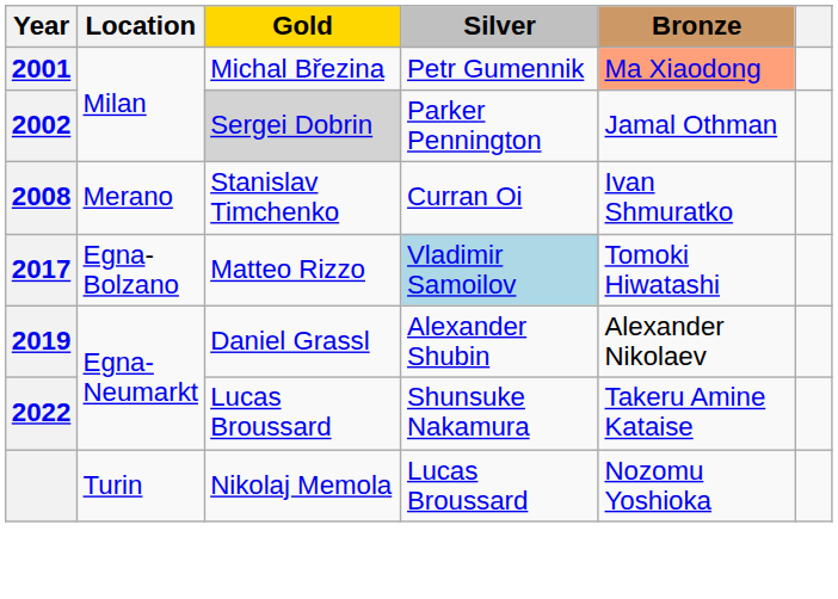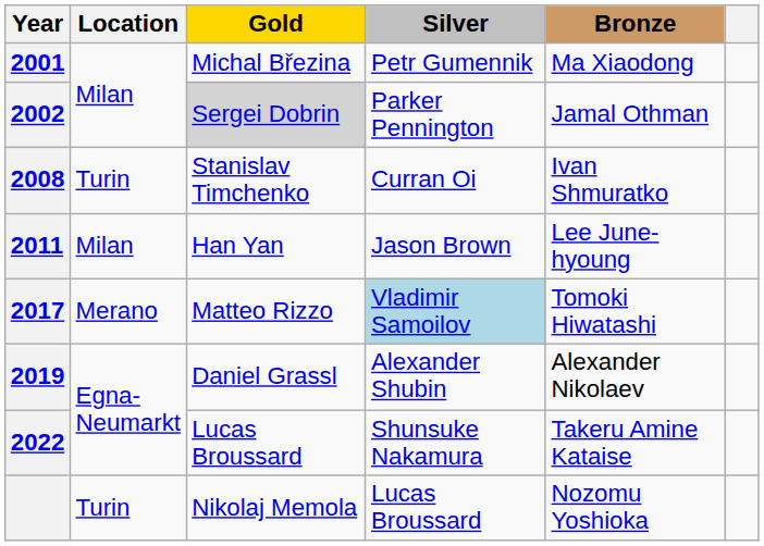 <table class="wikitable unsortable" style="text-align:left; width:80%">
 <tr>
 <th scope="col" style="text-align:center; width:5%">Year</th>
 <th scope="col" style="text-align:center; width:15%">Location</th>
 <th scope="col" style="text-align:center; width:25%; background:gold">Gold</th>
 <th scope="col" style="text-align:center; width:25%; background:silver">Silver</th>
 <th scope="col" style="text-align:center; width:25%; background:#c96">Bronze</th>
 <th scope="col" style="text-align:center; width:5%"></th>
 </tr>
 <tr>
 <th scope="row" style="text-align:left"><a href='#'>2001</a></th>
 <td rowspan="2"><a href='#'>Milan</a></td>
 <td> <a href='#'>Michal Březina</a></td>
 <td> <a href='#'>Petr Gumennik</a></td>
-<td style="background: lightsalmon;"> <a href='#'>Ma Xiaodong</a></td>
+<td> <a href='#'>Ma Xiaodong</a></td>
 <td></td>
 </tr>
 <tr>
 <th scope="row" style="text-align:left"><a href='#'>2002</a></th>
 <td style="background: lightgrey;"> <a href='#'>Sergei Dobrin</a></td>
 <td> <a href='#'>Parker Pennington</a></td>
 <td> <a href='#'>Jamal Othman</a></td>
 <td></td>
 </tr>
 <tr>
 <th scope="row" style="text-align:left"><a href='#'>2008</a></th>
-<td><a href='#'>Merano</a></td>
+<td><a href='#'>Turin</a></td>
 <td> <a href='#'>Stanislav Timchenko</a></td>
 <td> <a href='#'>Curran Oi</a></td>
 <td> <a href='#'>Ivan Shmuratko</a></td>
 <td></td>
 </tr>
 <tr>
+<th scope="row" style="text-align:left"><a href='#'>2011</a></th>
+<td><a href='#'>Milan</a></td>
+<td> <a href='#'>Han Yan</a></td>
+<td> <a href='#'>Jason Brown</a></td>
+<td> <a href='#'>Lee June-hyoung</a></td>
+<td></td>
+</tr>
+<tr>
 <th scope="row" style="text-align:left"><a href='#'>2017</a></th>
-<td><a href='#'>Egna</a>-<a href='#'>Bolzano</a></td>
+<td><a href='#'>Merano</a></td>
 <td> <a href='#'>Matteo Rizzo</a></td>
 <td style="background: lightblue;"> <a href='#'>Vladimir Samoilov</a></td>
 <td> <a href='#'>Tomoki Hiwatashi</a></td>
 <td></td>
 </tr>
 <tr>
 <th scope="row" style="text-align:left"><a href='#'>2019</a></th>
 <td rowspan="2"><a href='#'>Egna-Neumarkt</a></td>
 <td> <a href='#'>Daniel Grassl</a></td>
 <td> <a href='#'>Alexander Shubin</a></td>
 <td> Alexander Nikolaev</td>
 <td></td>
 </tr>
 <tr>
 <th scope="row" style="text-align:left"><a href='#'>2022</a></th>
 <td> <a href='#'>Lucas Broussard</a></td>
 <td> <a href='#'>Shunsuke Nakamura</a></td>
 <td> <a href='#'>Takeru Amine Kataise</a></td>
 <td></td>
 </tr>
 <tr>
 <th scope="row" style="text-align:left"></th>
 <td><a href='#'>Turin</a></td>
 <td> <a href='#'>Nikolaj Memola</a></td>
 <td> <a href='#'>Lucas Broussard</a></td>
 <td> <a href='#'>Nozomu Yoshioka</a></td>
 <td></td>
 </tr>
 </table>
